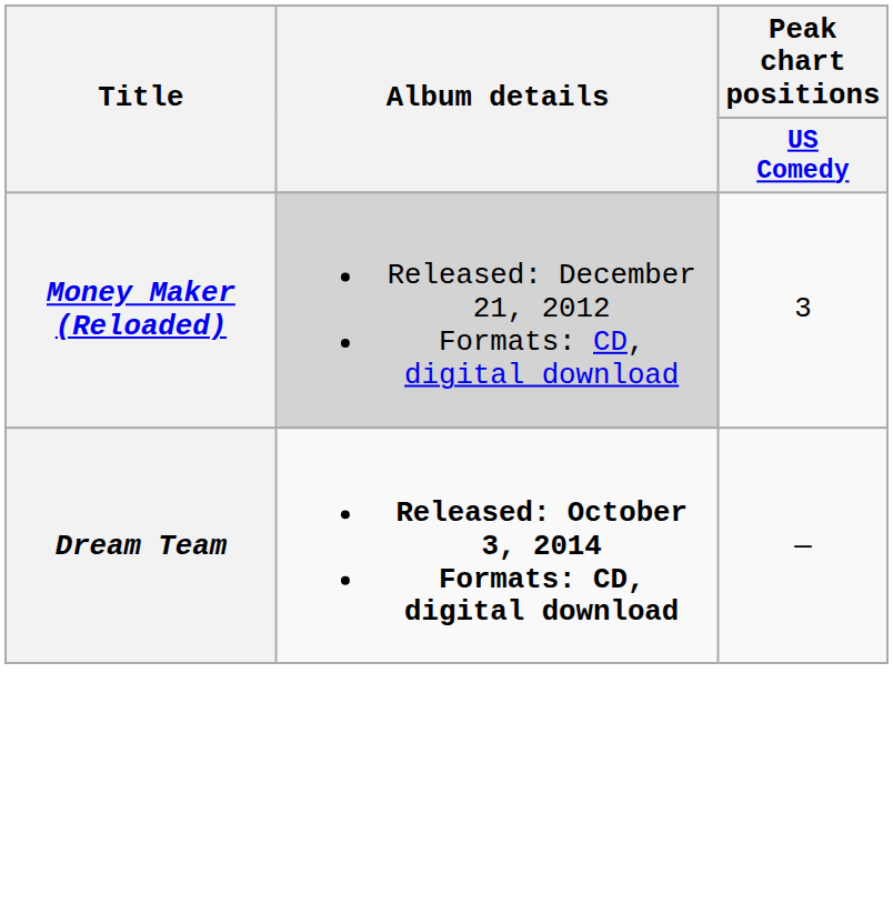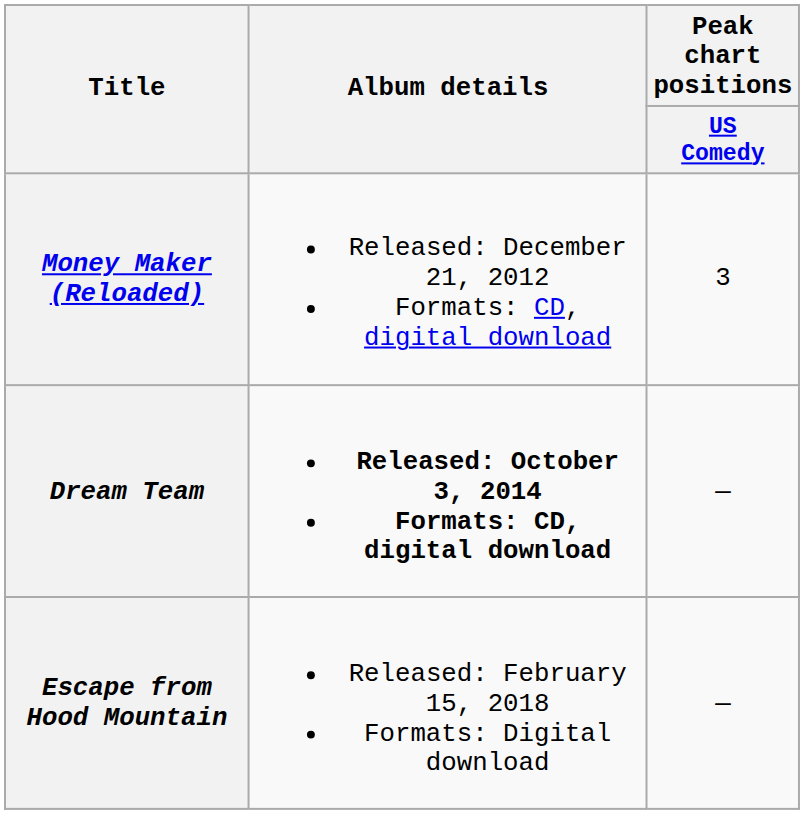 <table class="wikitable plainrowheaders" style="text-align:center;" border="1">
 <tr>
 <th scope="col" rowspan="2" style="width:9em;">Title</th>
 <th scope="col" rowspan="2" style="width:15em;">Album details</th>
 <th scope="col" colspan="1">Peak chart positions</th>
 </tr>
 <tr>
 <th scope="col" style="width:3em;font-size:90%;"><a href='#'>US<br>Comedy</a></th>
 </tr>
 <tr>
 <th scope="row"><em><a href='#'>Money Maker (Reloaded)</a></em></th>
-<td style="background: lightgrey;"><br><ul><li>Released: December 21, 2012</li><li>Formats: <a href='#'>CD</a>, <a href='#'>digital download</a></li></ul></td>
+<td><br><ul><li>Released: December 21, 2012</li><li>Formats: <a href='#'>CD</a>, <a href='#'>digital download</a></li></ul></td>
 <td>3</td>
 </tr>
 <tr>
 <th scope="row"><em>Dream Team</em></th>
 <td><strong><br><ul><li>Released: October 3, 2014</li><li>Formats: CD, digital download</li></ul></strong></td>
 <td>—</td>
 </tr>
+<tr>
+<th scope="row"><em>Escape from Hood Mountain</em></th>
+<td><br><ul><li>Released: February 15, 2018</li><li>Formats: Digital download</li></ul></td>
+<td>—</td>
+</tr>
 </table>
